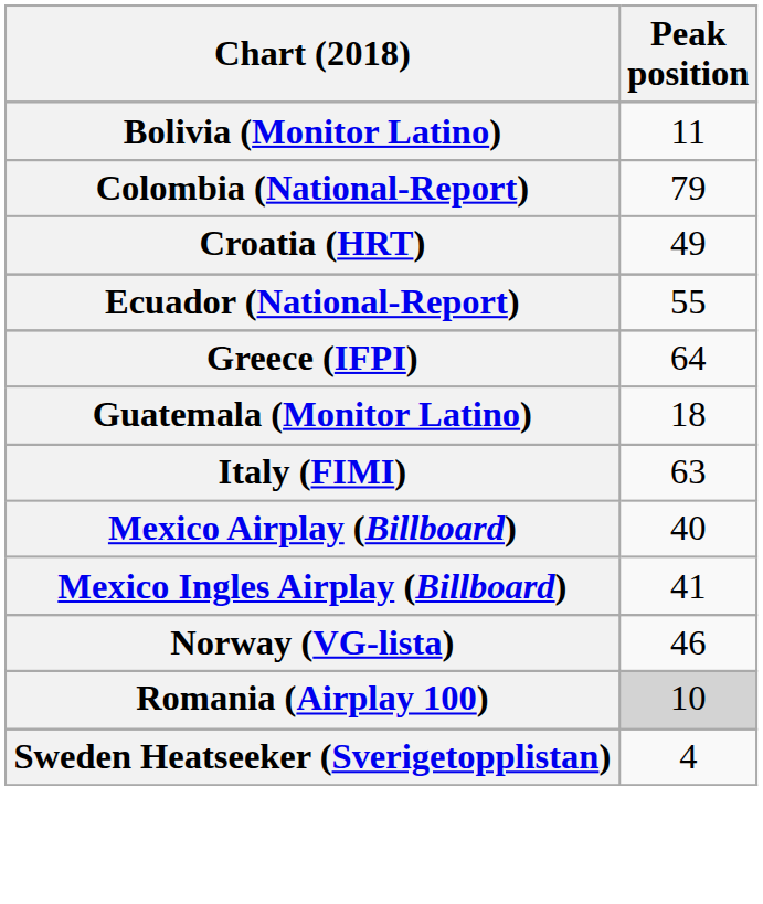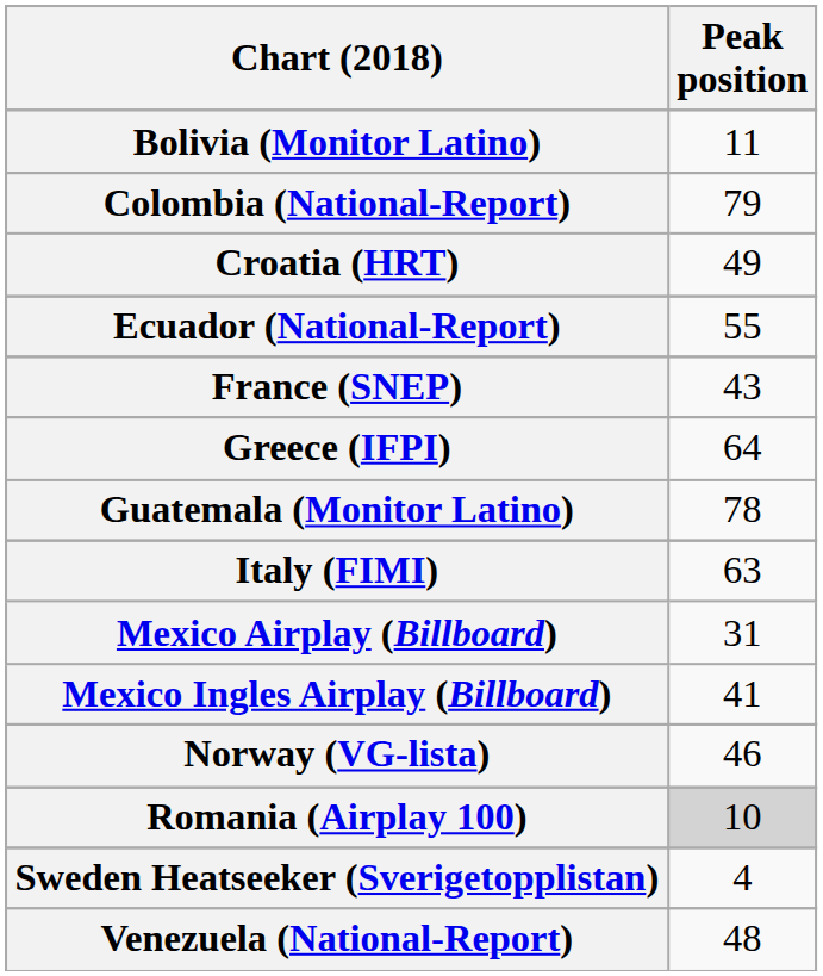 <table class="wikitable sortable plainrowheaders" style="text-align:center">
 <tr>
 <th scope="col">Chart (2018)</th>
 <th scope="col">Peak<br> position</th>
 </tr>
 <tr>
 </tr>
 <tr>
 </tr>
 <tr>
 </tr>
 <tr>
 <th scope="row">Bolivia (<a href='#'>Monitor Latino</a>)</th>
 <td>11</td>
 </tr>
 <tr>
 </tr>
 <tr>
 <th scope="row">Colombia (<a href='#'>National-Report</a>)</th>
 <td>79</td>
 </tr>
 <tr>
 <th scope="row">Croatia (<a href='#'>HRT</a>)</th>
 <td>49</td>
 </tr>
 <tr>
 </tr>
 <tr>
 </tr>
 <tr>
 <th scope="row">Ecuador (<a href='#'>National-Report</a>)</th>
 <td>55</td>
 </tr>
 <tr>
 </tr>
 <tr>
+<th scope="row">France (<a href='#'>SNEP</a>)</th>
+<td>43</td>
+</tr>
+<tr>
 </tr>
 <tr>
 <th scope="row">Greece (<a href='#'>IFPI</a>)</th>
 <td>64</td>
 </tr>
 <tr>
 <th scope="row">Guatemala (<a href='#'>Monitor Latino</a>)</th>
-<td>18</td>
+<td>78</td>
 </tr>
 <tr>
 </tr>
 <tr>
 </tr>
 <tr>
 </tr>
 <tr>
 </tr>
 <tr>
 </tr>
 <tr>
 <th scope="row">Italy (<a href='#'>FIMI</a>)</th>
 <td>63</td>
 </tr>
 <tr>
 <th scope="row"><a href='#'>Mexico Airplay</a> (<em><a href='#'>Billboard</a></em>)</th>
-<td>40</td>
+<td>31</td>
 </tr>
 <tr>
 <th scope="row"><a href='#'>Mexico Ingles Airplay</a> (<em><a href='#'>Billboard</a></em>)</th>
 <td>41</td>
 </tr>
 <tr>
 </tr>
 <tr>
 </tr>
 <tr>
 <th scope="row">Norway (<a href='#'>VG-lista</a>)</th>
 <td>46</td>
 </tr>
 <tr>
 </tr>
 <tr>
 </tr>
 <tr>
 </tr>
 <tr>
 <th scope="row">Romania (<a href='#'>Airplay 100</a>)</th>
 <td style="background: lightgrey;">10</td>
 </tr>
 <tr>
 </tr>
 <tr>
 </tr>
 <tr>
 </tr>
 <tr>
 <th scope="row">Sweden Heatseeker (<a href='#'>Sverigetopplistan</a>)</th>
 <td>4</td>
 </tr>
 <tr>
 </tr>
 <tr>
 </tr>
 <tr>
 </tr>
+<tr>
+<th scope="row">Venezuela (<a href='#'>National-Report</a>)</th>
+<td>48</td>
+</tr>
 </table>
